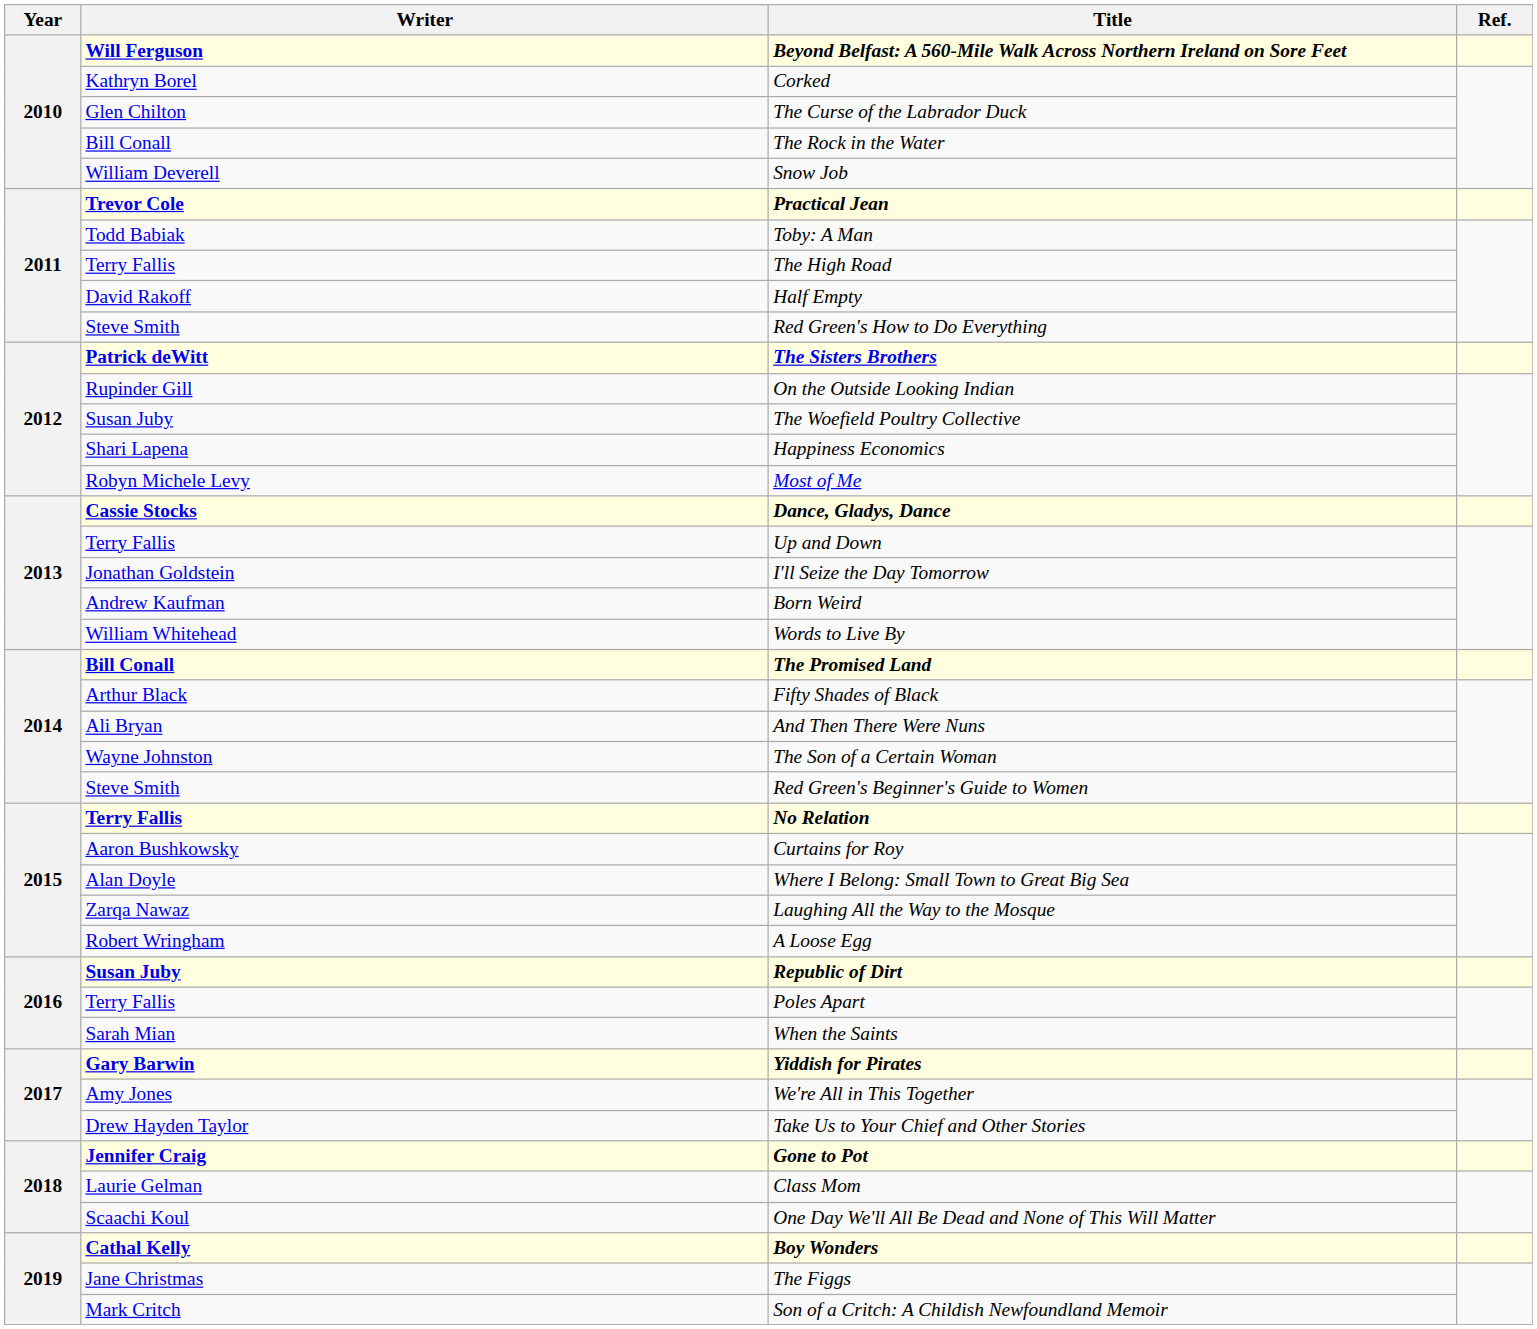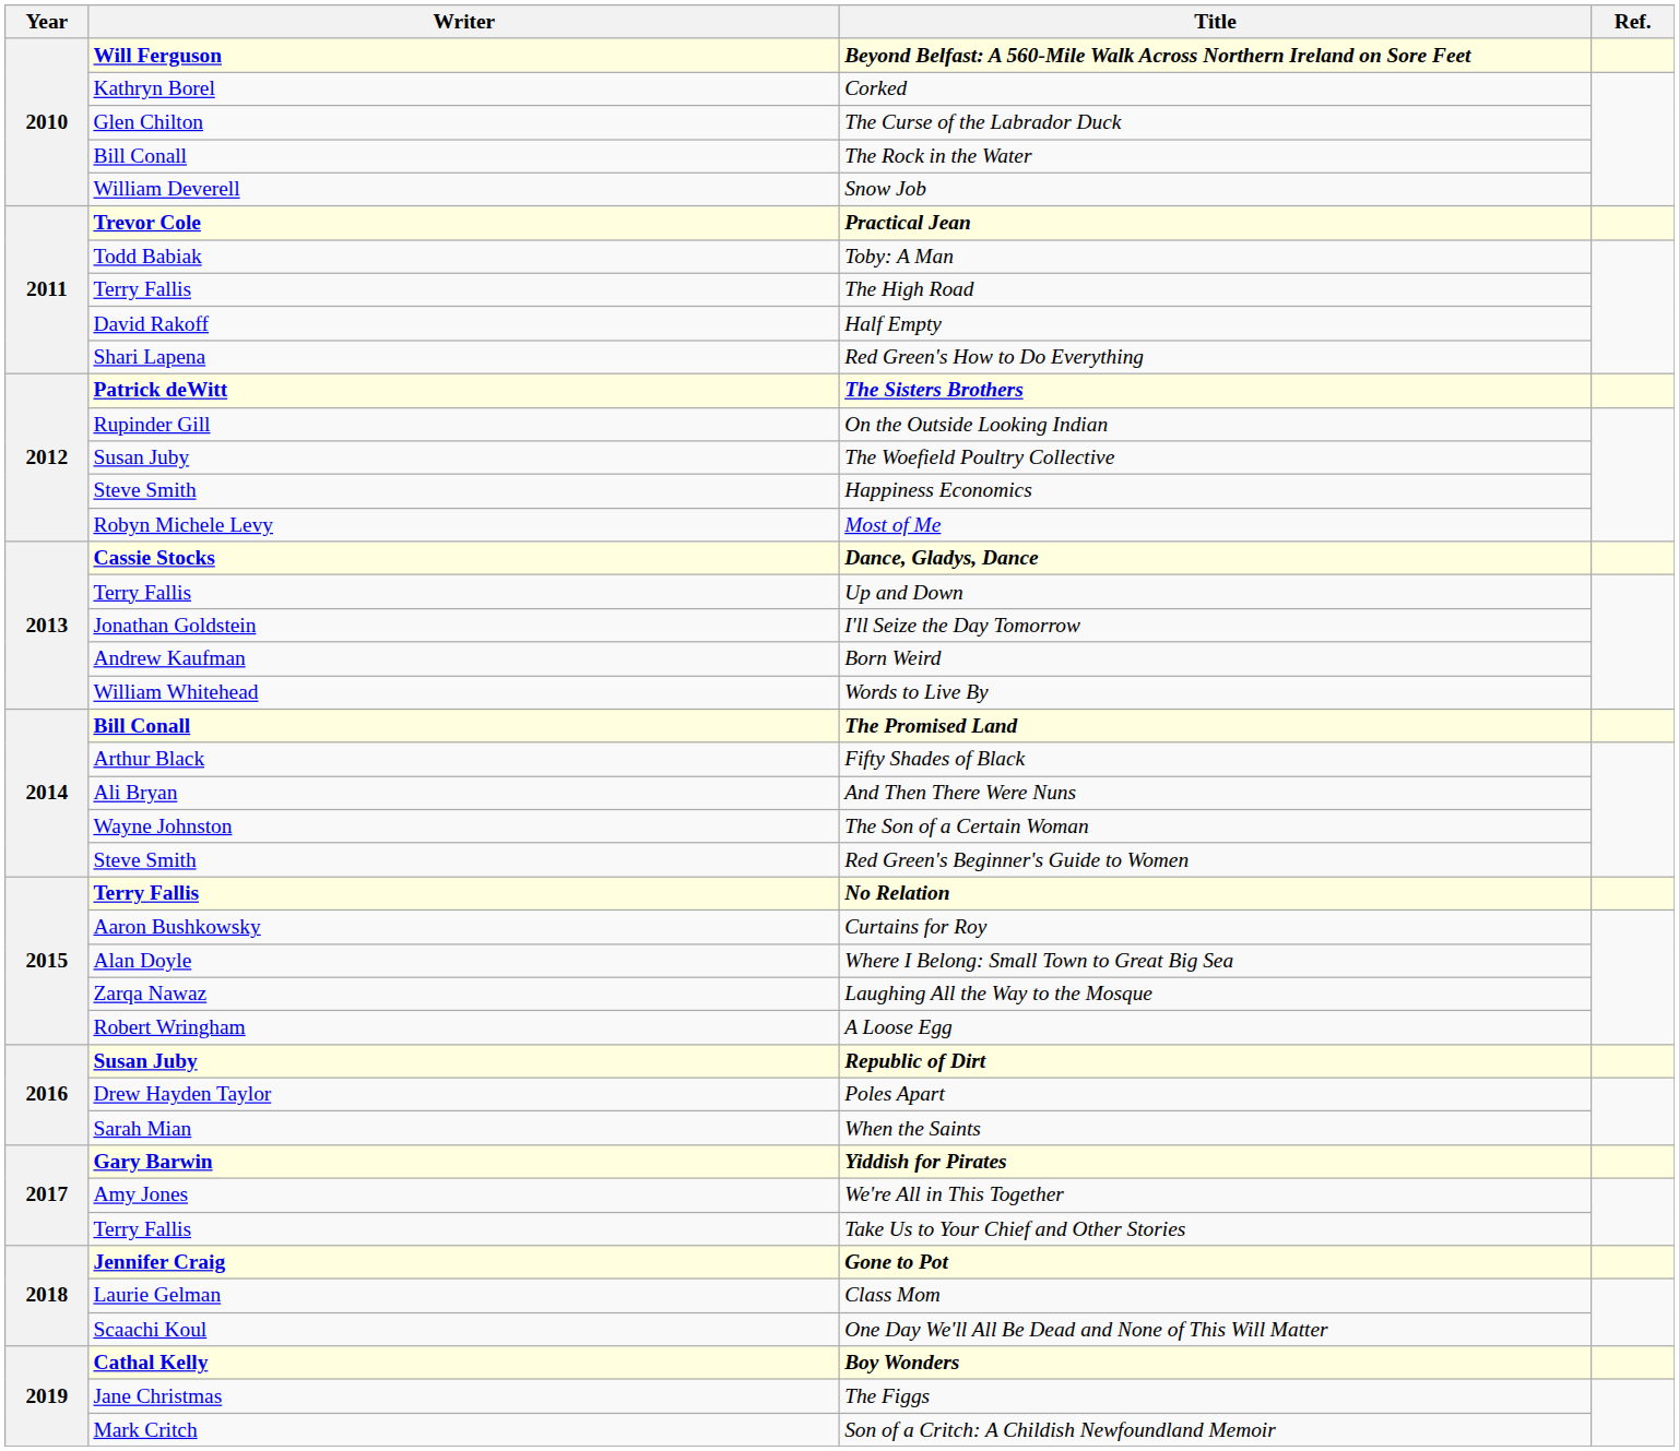 <table class="wikitable" style="width:100%;">
 <tr>
 <th width=5%>Year</th>
 <th width=45%>Writer</th>
 <th width=45%>Title</th>
 <th width=5%>Ref.</th>
 </tr>
 <tr>
 <th rowspan="5">2010</th>
 <td style="background:lightyellow;"><strong><a href='#'>Will Ferguson</a></strong></td>
 <td style="background:lightyellow;"><strong><em>Beyond Belfast: A 560-Mile Walk Across Northern Ireland on Sore Feet</em></strong></td>
 <td style="background:lightyellow;"></td>
 </tr>
 <tr>
 <td><a href='#'>Kathryn Borel</a></td>
 <td><em>Corked</em></td>
 <td rowspan=4></td>
 </tr>
 <tr>
 <td><a href='#'>Glen Chilton</a></td>
 <td><em>The Curse of the Labrador Duck</em></td>
 </tr>
 <tr>
 <td><a href='#'>Bill Conall</a></td>
 <td><em>The Rock in the Water</em></td>
 </tr>
 <tr>
 <td><a href='#'>William Deverell</a></td>
 <td><em>Snow Job</em></td>
 </tr>
 <tr>
 <th rowspan="5">2011</th>
 <td style="background:lightyellow;"><strong><a href='#'>Trevor Cole</a></strong></td>
 <td style="background:lightyellow;"><strong><em>Practical Jean</em></strong></td>
 <td style="background:lightyellow;"></td>
 </tr>
 <tr>
 <td><a href='#'>Todd Babiak</a></td>
 <td><em>Toby: A Man</em></td>
 <td rowspan=4></td>
 </tr>
 <tr>
 <td><a href='#'>Terry Fallis</a></td>
 <td><em>The High Road</em></td>
 </tr>
 <tr>
 <td><a href='#'>David Rakoff</a></td>
 <td><em>Half Empty</em></td>
 </tr>
 <tr>
-<td><a href='#'>Steve Smith</a></td>
+<td><a href='#'>Shari Lapena</a></td>
 <td><em>Red Green's How to Do Everything</em></td>
 </tr>
 <tr>
 <th rowspan="5">2012</th>
 <td style="background:lightyellow;"><strong><a href='#'>Patrick deWitt</a></strong></td>
 <td style="background:lightyellow;"><strong><em><a href='#'>The Sisters Brothers</a></em></strong></td>
 <td style="background:lightyellow;"></td>
 </tr>
 <tr>
 <td><a href='#'>Rupinder Gill</a></td>
 <td><em>On the Outside Looking Indian</em></td>
 <td rowspan=4></td>
 </tr>
 <tr>
 <td><a href='#'>Susan Juby</a></td>
 <td><em>The Woefield Poultry Collective</em></td>
 </tr>
 <tr>
-<td><a href='#'>Shari Lapena</a></td>
+<td><a href='#'>Steve Smith</a></td>
 <td><em>Happiness Economics</em></td>
 </tr>
 <tr>
 <td><a href='#'>Robyn Michele Levy</a></td>
 <td><em><a href='#'>Most of Me</a></em></td>
 </tr>
 <tr>
 <th rowspan="5">2013</th>
 <td style="background:lightyellow;"><strong><a href='#'>Cassie Stocks</a></strong></td>
 <td style="background:lightyellow;"><strong><em>Dance, Gladys, Dance</em></strong></td>
 <td style="background:lightyellow;"></td>
 </tr>
 <tr>
 <td><a href='#'>Terry Fallis</a></td>
 <td><em>Up and Down</em></td>
 <td rowspan=4></td>
 </tr>
 <tr>
 <td><a href='#'>Jonathan Goldstein</a></td>
 <td><em>I'll Seize the Day Tomorrow</em></td>
 </tr>
 <tr>
 <td><a href='#'>Andrew Kaufman</a></td>
 <td><em>Born Weird</em></td>
 </tr>
 <tr>
 <td><a href='#'>William Whitehead</a></td>
 <td><em>Words to Live By</em></td>
 </tr>
 <tr>
 <th rowspan="5">2014</th>
 <td style="background:lightyellow;"><strong><a href='#'>Bill Conall</a></strong></td>
 <td style="background:lightyellow;"><strong><em>The Promised Land</em></strong></td>
 <td style="background:lightyellow;"></td>
 </tr>
 <tr>
 <td><a href='#'>Arthur Black</a></td>
 <td><em>Fifty Shades of Black</em></td>
 <td rowspan=4></td>
 </tr>
 <tr>
 <td><a href='#'>Ali Bryan</a></td>
 <td><em>And Then There Were Nuns</em></td>
 </tr>
 <tr>
 <td><a href='#'>Wayne Johnston</a></td>
 <td><em>The Son of a Certain Woman</em></td>
 </tr>
 <tr>
 <td><a href='#'>Steve Smith</a></td>
 <td><em>Red Green's Beginner's Guide to Women</em></td>
 </tr>
 <tr>
 <th rowspan="5">2015</th>
 <td style="background:lightyellow;"><strong><a href='#'>Terry Fallis</a></strong></td>
 <td style="background:lightyellow;"><strong><em>No Relation</em></strong></td>
 <td style="background:lightyellow;"></td>
 </tr>
 <tr>
 <td><a href='#'>Aaron Bushkowsky</a></td>
 <td><em>Curtains for Roy</em></td>
 <td rowspan=4></td>
 </tr>
 <tr>
 <td><a href='#'>Alan Doyle</a></td>
 <td><em>Where I Belong: Small Town to Great Big Sea</em></td>
 </tr>
 <tr>
 <td><a href='#'>Zarqa Nawaz</a></td>
 <td><em>Laughing All the Way to the Mosque</em></td>
 </tr>
 <tr>
 <td><a href='#'>Robert Wringham</a></td>
 <td><em>A Loose Egg</em></td>
 </tr>
 <tr>
 <th rowspan="3">2016</th>
 <td style="background:lightyellow;"><strong><a href='#'>Susan Juby</a></strong></td>
 <td style="background:lightyellow;"><strong><em>Republic of Dirt</em></strong></td>
 <td style="background:lightyellow;"></td>
 </tr>
 <tr>
-<td><a href='#'>Terry Fallis</a></td>
+<td><a href='#'>Drew Hayden Taylor</a></td>
 <td><em>Poles Apart</em></td>
 <td rowspan=2></td>
 </tr>
 <tr>
 <td><a href='#'>Sarah Mian</a></td>
 <td><em>When the Saints</em></td>
 </tr>
 <tr>
 <th rowspan="3">2017</th>
 <td style="background:lightyellow;"><strong><a href='#'>Gary Barwin</a></strong></td>
 <td style="background:lightyellow;"><strong><em>Yiddish for Pirates</em></strong></td>
 <td style="background:lightyellow;"></td>
 </tr>
 <tr>
 <td><a href='#'>Amy Jones</a></td>
 <td><em>We're All in This Together</em></td>
 <td rowspan=2></td>
 </tr>
 <tr>
-<td><a href='#'>Drew Hayden Taylor</a></td>
+<td><a href='#'>Terry Fallis</a></td>
 <td><em>Take Us to Your Chief and Other Stories</em></td>
 </tr>
 <tr>
 <th rowspan="3">2018</th>
 <td style="background:lightyellow;"><strong><a href='#'>Jennifer Craig</a></strong></td>
 <td style="background:lightyellow;"><strong><em>Gone to Pot</em></strong></td>
 <td style="background:lightyellow;"></td>
 </tr>
 <tr>
 <td><a href='#'>Laurie Gelman</a></td>
 <td><em>Class Mom</em></td>
 <td rowspan=2></td>
 </tr>
 <tr>
 <td><a href='#'>Scaachi Koul</a></td>
 <td><em>One Day We'll All Be Dead and None of This Will Matter</em></td>
 </tr>
 <tr>
 <th rowspan="3">2019</th>
 <td style="background:lightyellow;"><strong><a href='#'>Cathal Kelly</a></strong></td>
 <td style="background:lightyellow;"><strong><em>Boy Wonders</em></strong></td>
 <td style="background:lightyellow;"></td>
 </tr>
 <tr>
 <td><a href='#'>Jane Christmas</a></td>
 <td><em>The Figgs</em></td>
 <td rowspan=2></td>
 </tr>
 <tr>
 <td><a href='#'>Mark Critch</a></td>
 <td><em>Son of a Critch: A Childish Newfoundland Memoir</em></td>
 </tr>
 </table>
